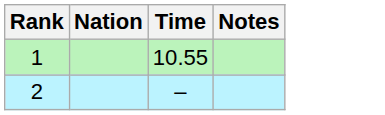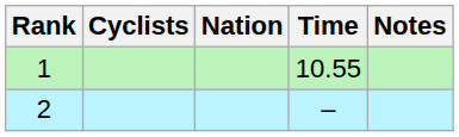 <table class="wikitable sortable" style="text-align:center">
 <tr>
 <th>Rank</th>
+<th>Cyclists</th>
 <th>Nation</th>
 <th>Time</th>
 <th>Notes</th>
 </tr>
 <tr bgcolor=bbf3bb>
 <td>1</td>
 <td align=left></td>
+<td align=left></td>
 <td>10.55</td>
 <td></td>
 </tr>
 <tr bgcolor=bbf3ff>
 <td>2</td>
 <td align=left></td>
+<td align=left></td>
 <td>–</td>
 <td></td>
 </tr>
 </table>
